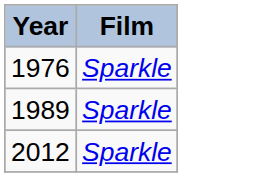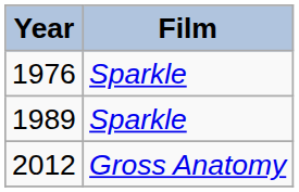 <table class="wikitable" style="font-size:95%;">
 <tr>
 <th style="background:#B0C4DE;">Year</th>
 <th style="background:#B0C4DE;">Film</th>
 </tr>
 <tr>
 <td>1976</td>
 <td><em><a href='#'>Sparkle</a></em></td>
 </tr>
 <tr>
 <td>1989</td>
 <td><em><a href='#'>Sparkle</a></em></td>
 </tr>
 <tr>
 <td>2012</td>
-<td><em><a href='#'>Sparkle</a></em></td>
+<td><em><a href='#'>Gross Anatomy</a></em></td>
 </tr>
 </table>
